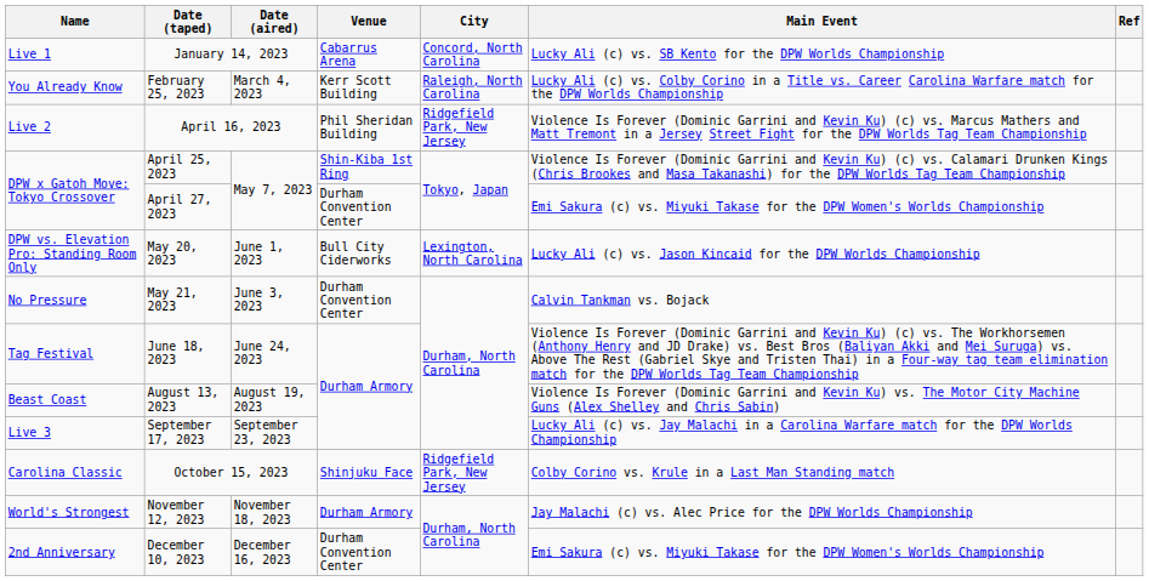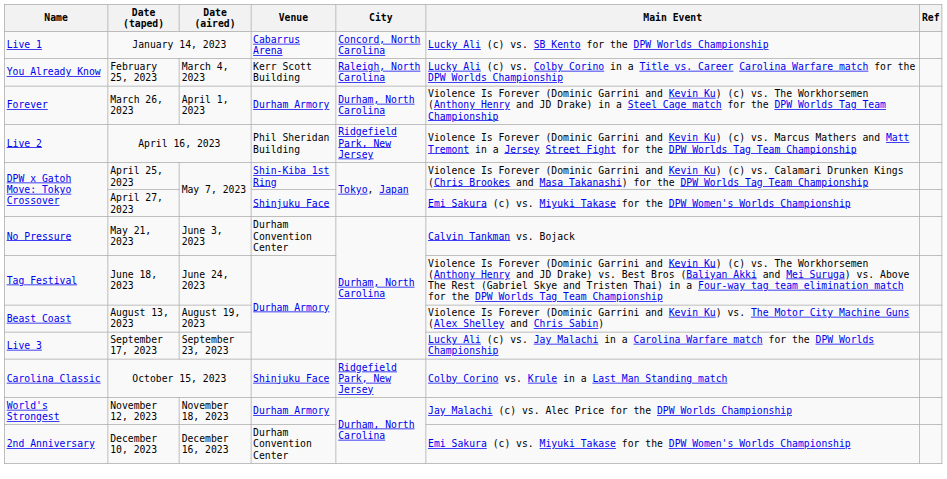 <table class="wikitable">
 <tr>
 <th>Name</th>
 <th>Date (taped)</th>
 <th>Date (aired)</th>
 <th>Venue</th>
 <th>City</th>
 <th>Main Event</th>
 <th>Ref</th>
 </tr>
 <tr>
 <td><a href='#'>Live 1</a></td>
 <td colspan="2" align="center">January 14, 2023</td>
 <td><a href='#'>Cabarrus Arena</a></td>
 <td><a href='#'>Concord, North Carolina</a></td>
 <td><a href='#'>Lucky Ali</a> (c) vs. <a href='#'>SB Kento</a> for the <a href='#'>DPW Worlds Championship</a></td>
 <td></td>
 </tr>
 <tr>
 <td><a href='#'>You Already Know</a></td>
 <td>February 25, 2023</td>
 <td>March 4, 2023</td>
 <td>Kerr Scott Building</td>
 <td><a href='#'>Raleigh, North Carolina</a></td>
 <td><a href='#'>Lucky Ali</a> (c) vs. <a href='#'>Colby Corino</a> in a <a href='#'>Title vs. Career</a> <a href='#'>Carolina Warfare match</a> for the <a href='#'>DPW Worlds Championship</a></td>
 <td></td>
 </tr>
 <tr>
+<td><a href='#'>Forever</a></td>
+<td>March 26, 2023</td>
+<td>April 1, 2023</td>
+<td><a href='#'>Durham Armory</a></td>
+<td><a href='#'>Durham, North Carolina</a></td>
+<td>Violence Is Forever (Dominic Garrini and <a href='#'>Kevin Ku</a>) (c) vs. The Workhorsemen (<a href='#'>Anthony Henry</a> and JD Drake) in a <a href='#'>Steel Cage match</a> for the <a href='#'>DPW Worlds Tag Team Championship</a></td>
+<td></td>
+</tr>
+<tr>
 <td><a href='#'>Live 2</a></td>
 <td colspan="2" align="center">April 16, 2023</td>
 <td>Phil Sheridan Building</td>
 <td><a href='#'>Ridgefield Park, New Jersey</a></td>
 <td>Violence Is Forever (Dominic Garrini and <a href='#'>Kevin Ku</a>) (c) vs. Marcus Mathers and <a href='#'>Matt Tremont</a> in a <a href='#'>Jersey</a> <a href='#'>Street Fight</a> for the <a href='#'>DPW Worlds Tag Team Championship</a></td>
 <td></td>
 </tr>
 <tr>
 <td rowspan="2"><a href='#'>DPW x Gatoh Move: Tokyo Crossover</a></td>
 <td>April 25, 2023</td>
 <td rowspan="2">May 7, 2023</td>
 <td><a href='#'>Shin-Kiba 1st Ring</a></td>
 <td rowspan="2"><a href='#'>Tokyo</a>, <a href='#'>Japan</a></td>
 <td align="left">Violence Is Forever (Dominic Garrini and <a href='#'>Kevin Ku</a>) (c) vs. Calamari Drunken Kings (<a href='#'>Chris Brookes</a> and <a href='#'>Masa Takanashi</a>) for the <a href='#'>DPW Worlds Tag Team Championship</a></td>
 <td></td>
 </tr>
 <tr>
 <td>April 27, 2023</td>
-<td>Durham Convention Center</td>
+<td><a href='#'>Shinjuku Face</a></td>
 <td><a href='#'>Emi Sakura</a> (c) vs. <a href='#'>Miyuki Takase</a> for the <a href='#'>DPW Women's Worlds Championship</a></td>
-<td></td>
-</tr>
-<tr>
-<td><a href='#'>DPW vs. Elevation Pro: Standing Room Only</a></td>
-<td>May 20, 2023</td>
-<td>June 1, 2023</td>
-<td>Bull City Ciderworks</td>
-<td><a href='#'>Lexington, North Carolina</a></td>
-<td><a href='#'>Lucky Ali</a> (c) vs. <a href='#'>Jason Kincaid</a> for the <a href='#'>DPW Worlds Championship</a></td>
 <td></td>
 </tr>
 <tr>
 <td><a href='#'>No Pressure</a></td>
 <td>May 21, 2023</td>
 <td>June 3, 2023</td>
 <td>Durham Convention Center</td>
 <td rowspan="4"><a href='#'>Durham, North Carolina</a></td>
 <td><a href='#'>Calvin Tankman</a> vs. Bojack</td>
 <td></td>
 </tr>
 <tr>
 <td><a href='#'>Tag Festival</a></td>
 <td>June 18, 2023</td>
 <td>June 24, 2023</td>
 <td rowspan="3"><a href='#'>Durham Armory</a></td>
 <td>Violence Is Forever (Dominic Garrini and <a href='#'>Kevin Ku</a>) (c) vs. The Workhorsemen (<a href='#'>Anthony Henry</a> and JD Drake) vs. Best Bros (<a href='#'>Baliyan Akki</a> and <a href='#'>Mei Suruga</a>) vs. Above The Rest (Gabriel Skye and Tristen Thai) in a <a href='#'>Four-way tag team elimination match</a> for the <a href='#'>DPW Worlds Tag Team Championship</a></td>
 <td></td>
 </tr>
 <tr>
 <td><a href='#'>Beast Coast</a></td>
 <td>August 13, 2023</td>
 <td>August 19, 2023</td>
 <td>Violence Is Forever (Dominic Garrini and <a href='#'>Kevin Ku</a>) vs. <a href='#'>The Motor City Machine Guns</a> (<a href='#'>Alex Shelley</a> and <a href='#'>Chris Sabin</a>)</td>
 <td></td>
 </tr>
 <tr>
 <td><a href='#'>Live 3</a></td>
 <td>September 17, 2023</td>
 <td>September 23, 2023</td>
 <td><a href='#'>Lucky Ali</a> (c) vs. <a href='#'>Jay Malachi</a> in a <a href='#'>Carolina Warfare match</a> for the <a href='#'>DPW Worlds Championship</a></td>
 <td></td>
 </tr>
 <tr>
 <td><a href='#'>Carolina Classic</a></td>
 <td colspan="2" align="center">October 15, 2023</td>
 <td><a href='#'>Shinjuku Face</a></td>
 <td><a href='#'>Ridgefield Park, New Jersey</a></td>
 <td><a href='#'>Colby Corino</a> vs. <a href='#'>Krule</a> in a <a href='#'>Last Man Standing match</a></td>
 <td></td>
 </tr>
 <tr>
 <td><a href='#'>World's Strongest</a></td>
 <td>November 12, 2023</td>
 <td>November 18, 2023</td>
 <td><a href='#'>Durham Armory</a></td>
 <td rowspan="2"><a href='#'>Durham, North Carolina</a></td>
 <td><a href='#'>Jay Malachi</a> (c) vs. Alec Price for the <a href='#'>DPW Worlds Championship</a></td>
 <td></td>
 </tr>
 <tr>
 <td><a href='#'>2nd Anniversary</a></td>
 <td>December 10, 2023</td>
 <td>December 16, 2023</td>
 <td>Durham Convention Center</td>
 <td><a href='#'>Emi Sakura</a> (c) vs. <a href='#'>Miyuki Takase</a> for the <a href='#'>DPW Women's Worlds Championship</a></td>
 <td></td>
 </tr>
 </table>
